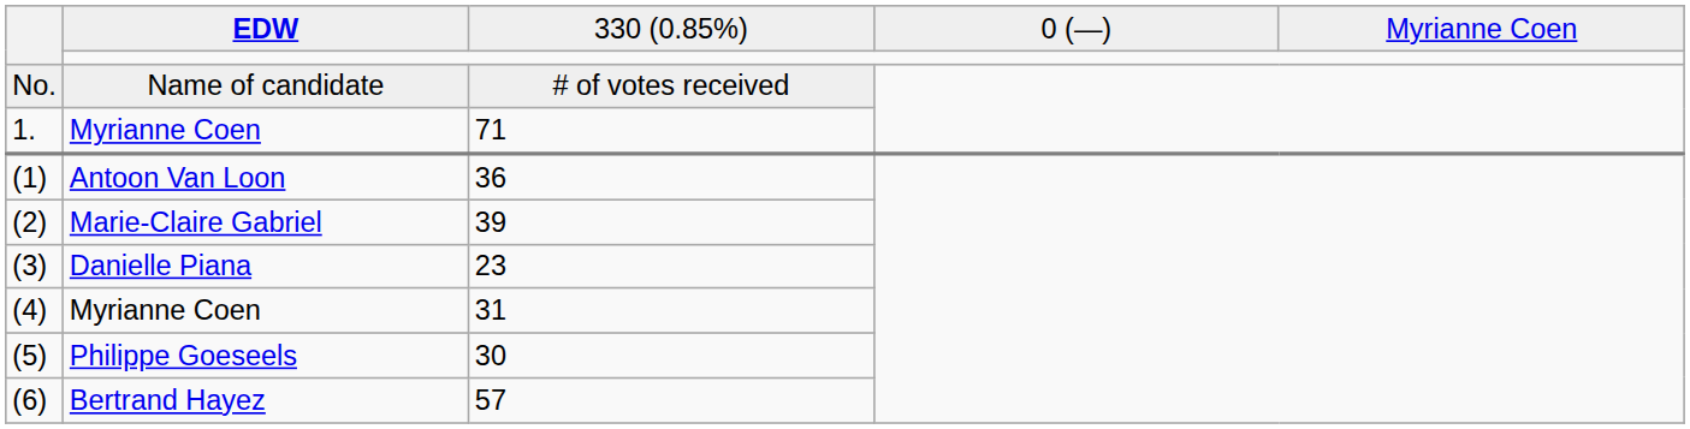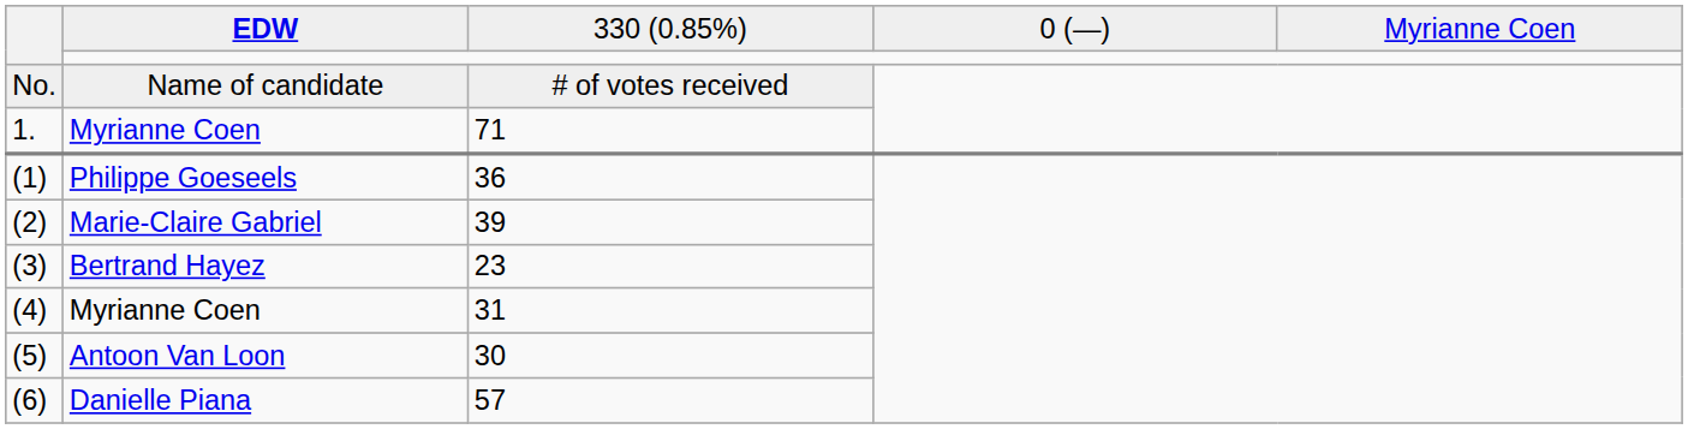 <table class="wikitable collapsible collapsed" style=text-align:left;font-size:90%>
 <tr>
 <th rowspan=2></th>
 <td bgcolor=efefef width=200 align=center><strong> <a href='#'>EDW</a> </strong></td>
 <td bgcolor=efefef width=200 align=center>330 (0.85%)</td>
 <td bgcolor=efefef width=200 align=center>0 (—)</td>
 <td bgcolor=efefef width=200 align=center><a href='#'>Myrianne Coen</a></td>
 </tr>
 <tr>
 <td colspan=4 bgcolor=></td>
 </tr>
 <tr>
 <td bgcolor=efefef align=center>No.</td>
 <td bgcolor=efefef align=center>Name of candidate</td>
 <td bgcolor=efefef align=center># of votes received</td>
 </tr>
 <tr>
 <td>1.</td>
 <td><a href='#'>Myrianne Coen</a></td>
 <td>71</td>
 </tr>
 <tr style="border-top:2px solid gray;">
 <td>(1)</td>
-<td><a href='#'>Antoon Van Loon</a></td>
+<td><a href='#'>Philippe Goeseels</a></td>
 <td>36</td>
 </tr>
 <tr>
 <td>(2)</td>
 <td><a href='#'>Marie-Claire Gabriel</a></td>
 <td>39</td>
 </tr>
 <tr>
 <td>(3)</td>
-<td><a href='#'>Danielle Piana</a></td>
+<td><a href='#'>Bertrand Hayez</a></td>
 <td>23</td>
 </tr>
 <tr>
 <td>(4)</td>
 <td>Myrianne Coen</td>
 <td>31</td>
 </tr>
 <tr>
 <td>(5)</td>
-<td><a href='#'>Philippe Goeseels</a></td>
+<td><a href='#'>Antoon Van Loon</a></td>
 <td>30</td>
 </tr>
 <tr>
 <td>(6)</td>
-<td><a href='#'>Bertrand Hayez</a></td>
+<td><a href='#'>Danielle Piana</a></td>
 <td>57</td>
 </tr>
 </table>
